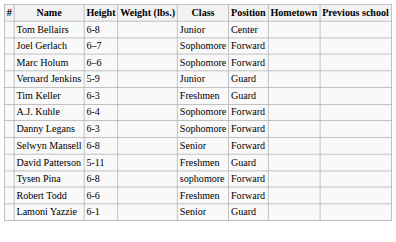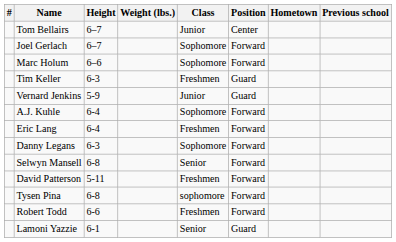 <table class="wikitable" style="font-size: 90%">
 <tr>
 <th>#</th>
 <th>Name</th>
 <th>Height</th>
 <th>Weight (lbs.)</th>
 <th>Class</th>
 <th>Position</th>
 <th>Hometown</th>
 <th>Previous school</th>
 </tr>
 <tr>
 <td></td>
 <td>Tom Bellairs</td>
-<td>6-8</td>
+<td>6–7</td>
 <td></td>
 <td>Junior</td>
 <td>Center</td>
 <td></td>
 <td></td>
 </tr>
 <tr>
 <td></td>
 <td>Joel Gerlach</td>
 <td>6–7</td>
 <td></td>
 <td>Sophomore</td>
 <td>Forward</td>
 <td></td>
 <td></td>
 </tr>
 <tr>
 <td></td>
 <td>Marc Holum</td>
 <td>6–6</td>
 <td></td>
 <td>Sophomore</td>
 <td>Forward</td>
 <td></td>
 <td></td>
 </tr>
 <tr>
 <td></td>
+<td>Tim Keller</td>
+<td>6-3</td>
+<td></td>
+<td>Freshmen</td>
+<td>Guard</td>
+<td></td>
+<td></td>
+</tr>
+<tr>
+<td></td>
 <td>Vernard Jenkins</td>
 <td>5-9</td>
 <td></td>
 <td>Junior</td>
 <td>Guard</td>
 <td></td>
 <td></td>
 </tr>
 <tr>
 <td></td>
-<td>Tim Keller</td>
-<td>6-3</td>
+<td>A.J. Kuhle</td>
+<td>6-4</td>
 <td></td>
-<td>Freshmen</td>
-<td>Guard</td>
+<td>Sophomore</td>
+<td>Forward</td>
 <td></td>
 <td></td>
 </tr>
 <tr>
 <td></td>
-<td>A.J. Kuhle</td>
+<td>Eric Lang</td>
 <td>6-4</td>
 <td></td>
-<td>Sophomore</td>
+<td>Freshmen</td>
 <td>Forward</td>
 <td></td>
 <td></td>
 </tr>
 <tr>
 <td></td>
 <td>Danny Legans</td>
 <td>6-3</td>
 <td></td>
 <td>Sophomore</td>
 <td>Forward</td>
 <td></td>
 <td></td>
 </tr>
 <tr>
 <td></td>
 <td>Selwyn Mansell</td>
 <td>6-8</td>
 <td></td>
 <td>Senior</td>
 <td>Forward</td>
 <td></td>
 <td></td>
 </tr>
 <tr>
 <td></td>
 <td>David Patterson</td>
 <td>5-11</td>
 <td></td>
 <td>Freshmen</td>
-<td>Guard</td>
+<td>Forward</td>
 <td></td>
 <td></td>
 </tr>
 <tr>
 <td></td>
 <td>Tysen Pina</td>
 <td>6-8</td>
 <td></td>
 <td>sophomore</td>
 <td>Forward</td>
 <td></td>
 <td></td>
 </tr>
 <tr>
 <td></td>
 <td>Robert Todd</td>
 <td>6-6</td>
 <td></td>
 <td>Freshmen</td>
 <td>Forward</td>
 <td></td>
 <td></td>
 </tr>
 <tr>
 <td></td>
 <td>Lamoni Yazzie</td>
 <td>6-1</td>
 <td></td>
 <td>Senior</td>
 <td>Guard</td>
 <td></td>
 <td></td>
 </tr>
 </table>
